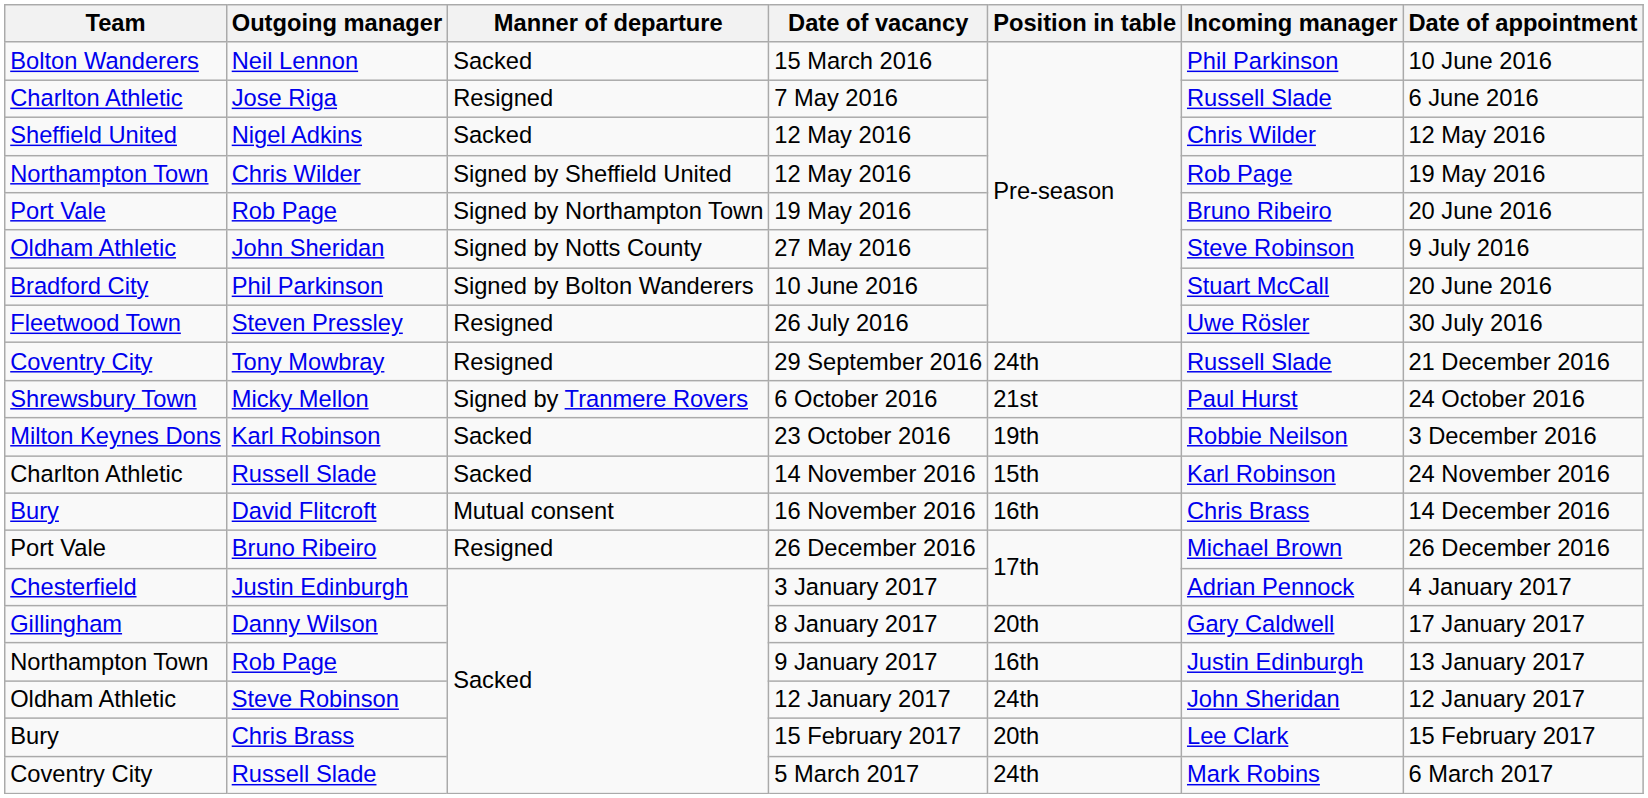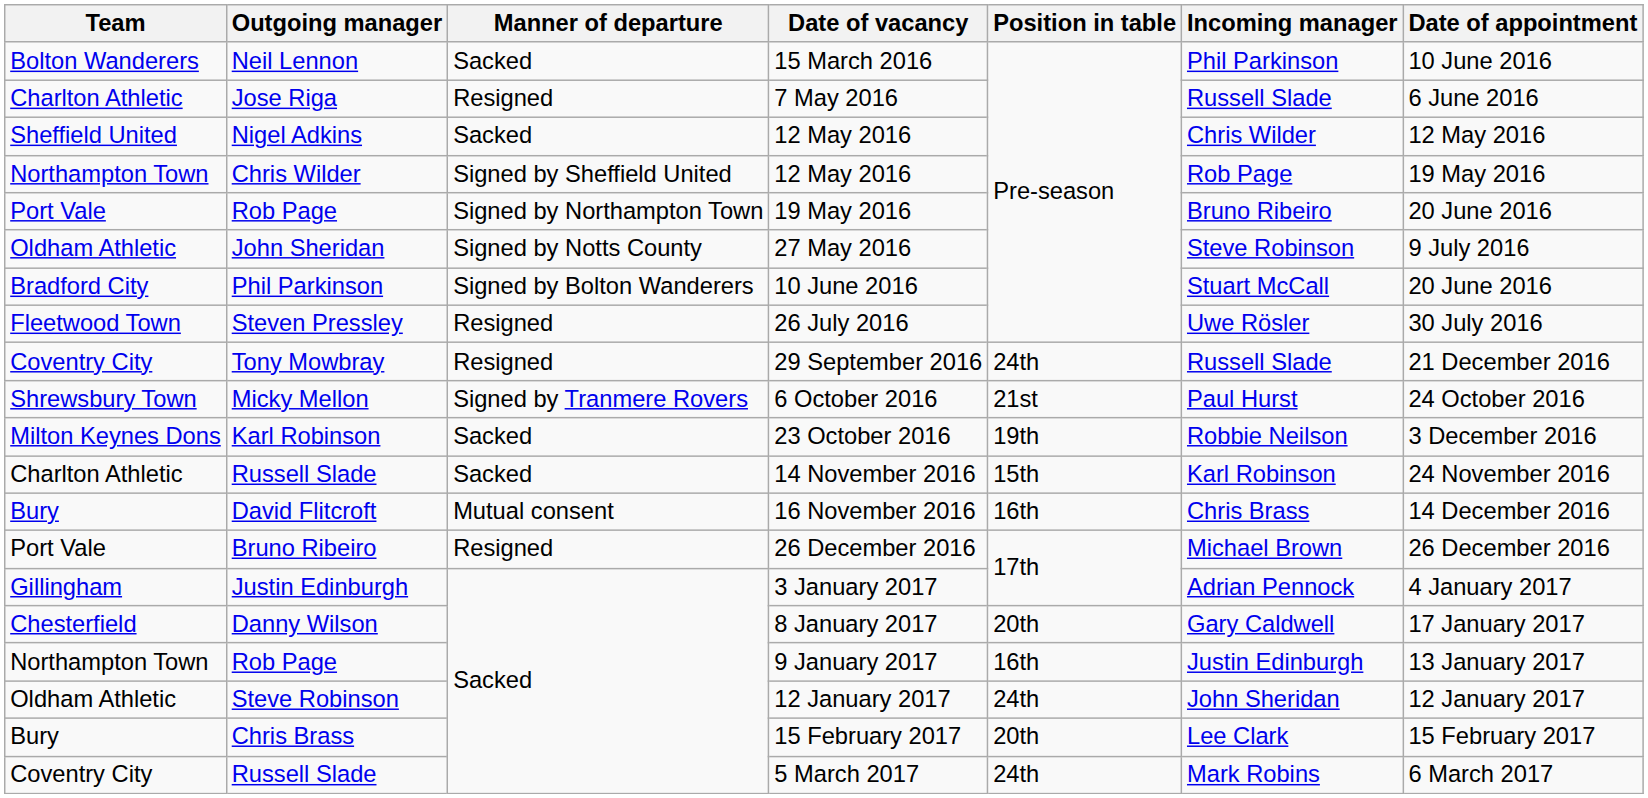 <table class="wikitable sortable">
 <tr>
 <th>Team</th>
 <th>Outgoing manager</th>
 <th>Manner of departure</th>
 <th>Date of vacancy</th>
 <th>Position in table</th>
 <th>Incoming manager</th>
 <th>Date of appointment</th>
 </tr>
 <tr>
 <td><a href='#'>Bolton Wanderers</a></td>
 <td> <a href='#'>Neil Lennon</a></td>
 <td>Sacked</td>
 <td>15 March 2016</td>
 <td rowspan="8">Pre-season</td>
 <td> <a href='#'>Phil Parkinson</a></td>
 <td>10 June 2016</td>
 </tr>
 <tr>
 <td><a href='#'>Charlton Athletic</a></td>
 <td> <a href='#'>Jose Riga</a></td>
 <td>Resigned</td>
 <td>7 May 2016</td>
 <td> <a href='#'>Russell Slade</a></td>
 <td>6 June 2016</td>
 </tr>
 <tr>
 <td><a href='#'>Sheffield United</a></td>
 <td> <a href='#'>Nigel Adkins</a></td>
 <td>Sacked</td>
 <td>12 May 2016</td>
 <td> <a href='#'>Chris Wilder</a></td>
 <td>12 May 2016</td>
 </tr>
 <tr>
 <td><a href='#'>Northampton Town</a></td>
 <td> <a href='#'>Chris Wilder</a></td>
 <td>Signed by Sheffield United</td>
 <td>12 May 2016</td>
 <td> <a href='#'>Rob Page</a></td>
 <td>19 May 2016</td>
 </tr>
 <tr>
 <td><a href='#'>Port Vale</a></td>
 <td> <a href='#'>Rob Page</a></td>
 <td>Signed by Northampton Town</td>
 <td>19 May 2016</td>
 <td> <a href='#'>Bruno Ribeiro</a></td>
 <td>20 June 2016</td>
 </tr>
 <tr>
 <td><a href='#'>Oldham Athletic</a></td>
 <td> <a href='#'>John Sheridan</a></td>
 <td>Signed by Notts County</td>
 <td>27 May 2016</td>
 <td> <a href='#'>Steve Robinson</a></td>
 <td>9 July 2016</td>
 </tr>
 <tr>
 <td><a href='#'>Bradford City</a></td>
 <td> <a href='#'>Phil Parkinson</a></td>
 <td>Signed by Bolton Wanderers</td>
 <td>10 June 2016</td>
 <td> <a href='#'>Stuart McCall</a></td>
 <td>20 June 2016</td>
 </tr>
 <tr>
 <td><a href='#'>Fleetwood Town</a></td>
 <td> <a href='#'>Steven Pressley</a></td>
 <td>Resigned</td>
 <td>26 July 2016</td>
 <td> <a href='#'>Uwe Rösler</a></td>
 <td>30 July 2016</td>
 </tr>
 <tr>
 <td><a href='#'>Coventry City</a></td>
 <td> <a href='#'>Tony Mowbray</a></td>
 <td>Resigned</td>
 <td>29 September 2016</td>
 <td>24th</td>
 <td> <a href='#'>Russell Slade</a></td>
 <td>21 December 2016</td>
 </tr>
 <tr>
 <td><a href='#'>Shrewsbury Town</a></td>
 <td> <a href='#'>Micky Mellon</a></td>
 <td>Signed by <a href='#'>Tranmere Rovers</a></td>
 <td>6 October 2016</td>
 <td>21st</td>
 <td> <a href='#'>Paul Hurst</a></td>
 <td>24 October 2016</td>
 </tr>
 <tr>
 <td><a href='#'>Milton Keynes Dons</a></td>
 <td> <a href='#'>Karl Robinson</a></td>
 <td>Sacked</td>
 <td>23 October 2016</td>
 <td>19th</td>
 <td> <a href='#'>Robbie Neilson</a></td>
 <td>3 December 2016</td>
 </tr>
 <tr>
 <td>Charlton Athletic</td>
 <td> <a href='#'>Russell Slade</a></td>
 <td>Sacked</td>
 <td>14 November 2016</td>
 <td>15th</td>
 <td> <a href='#'>Karl Robinson</a></td>
 <td>24 November 2016</td>
 </tr>
 <tr>
 <td><a href='#'>Bury</a></td>
 <td> <a href='#'>David Flitcroft</a></td>
 <td>Mutual consent</td>
 <td>16 November 2016</td>
 <td>16th</td>
 <td> <a href='#'>Chris Brass</a></td>
 <td>14 December 2016</td>
 </tr>
 <tr>
 <td>Port Vale</td>
 <td> <a href='#'>Bruno Ribeiro</a></td>
 <td>Resigned</td>
 <td>26 December 2016</td>
 <td rowspan="2">17th</td>
 <td> <a href='#'>Michael Brown</a></td>
 <td>26 December 2016</td>
 </tr>
 <tr>
-<td><a href='#'>Chesterfield</a></td>
+<td><a href='#'>Gillingham</a></td>
 <td> <a href='#'>Justin Edinburgh</a></td>
 <td rowspan="6">Sacked</td>
 <td>3 January 2017</td>
 <td> <a href='#'>Adrian Pennock</a></td>
 <td>4 January 2017</td>
 </tr>
 <tr>
-<td><a href='#'>Gillingham</a></td>
+<td><a href='#'>Chesterfield</a></td>
 <td> <a href='#'>Danny Wilson</a></td>
 <td>8 January 2017</td>
 <td>20th</td>
 <td> <a href='#'>Gary Caldwell</a></td>
 <td>17 January 2017</td>
 </tr>
 <tr>
 <td>Northampton Town</td>
 <td> <a href='#'>Rob Page</a></td>
 <td>9 January 2017</td>
 <td>16th</td>
 <td> <a href='#'>Justin Edinburgh</a></td>
 <td>13 January 2017</td>
 </tr>
 <tr>
 <td>Oldham Athletic</td>
 <td> <a href='#'>Steve Robinson</a></td>
 <td>12 January 2017</td>
 <td>24th</td>
 <td> <a href='#'>John Sheridan</a></td>
 <td>12 January 2017</td>
 </tr>
 <tr>
 <td>Bury</td>
 <td> <a href='#'>Chris Brass</a></td>
 <td>15 February 2017</td>
 <td>20th</td>
 <td> <a href='#'>Lee Clark</a></td>
 <td>15 February 2017</td>
 </tr>
 <tr>
 <td>Coventry City</td>
 <td> <a href='#'>Russell Slade</a></td>
 <td>5 March 2017</td>
 <td>24th</td>
 <td> <a href='#'>Mark Robins</a></td>
 <td>6 March 2017</td>
 </tr>
 </table>
